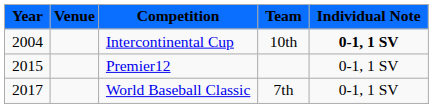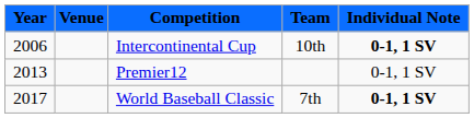 <table class="wikitable">
 <tr>
 <th style="background:#0A6EFF"><span>Year</span></th>
 <th style="background:#0A6EFF"><span>Venue</span></th>
 <th style="background:#0A6EFF"><span>Competition</span></th>
 <th style="background:#0A6EFF"><span> Team </span></th>
 <th style="background:#0A6EFF"><span> Individual Note </span></th>
 </tr>
 <tr>
-<td> 2004 </td>
+<td> 2006 </td>
 <td>  </td>
 <td> <a href='#'>Intercontinental Cup</a> </td>
 <td style="text-align:center">10th</td>
 <td style="text-align:center"><strong>0-1, 1 SV</strong></td>
 </tr>
 <tr>
-<td> 2015 </td>
+<td> 2013 </td>
 <td>  </td>
 <td> <a href='#'>Premier12</a> </td>
 <td style="text-align:center"></td>
 <td style="text-align:center">0-1, 1 SV</td>
 </tr>
 <tr>
 <td> 2017 </td>
 <td>  </td>
 <td> <a href='#'>World Baseball Classic</a> </td>
 <td style="text-align:center">7th</td>
-<td style="text-align:center">0-1, 1 SV</td>
+<td style="text-align:center"><strong>0-1, 1 SV</strong></td>
 </tr>
 </table>
